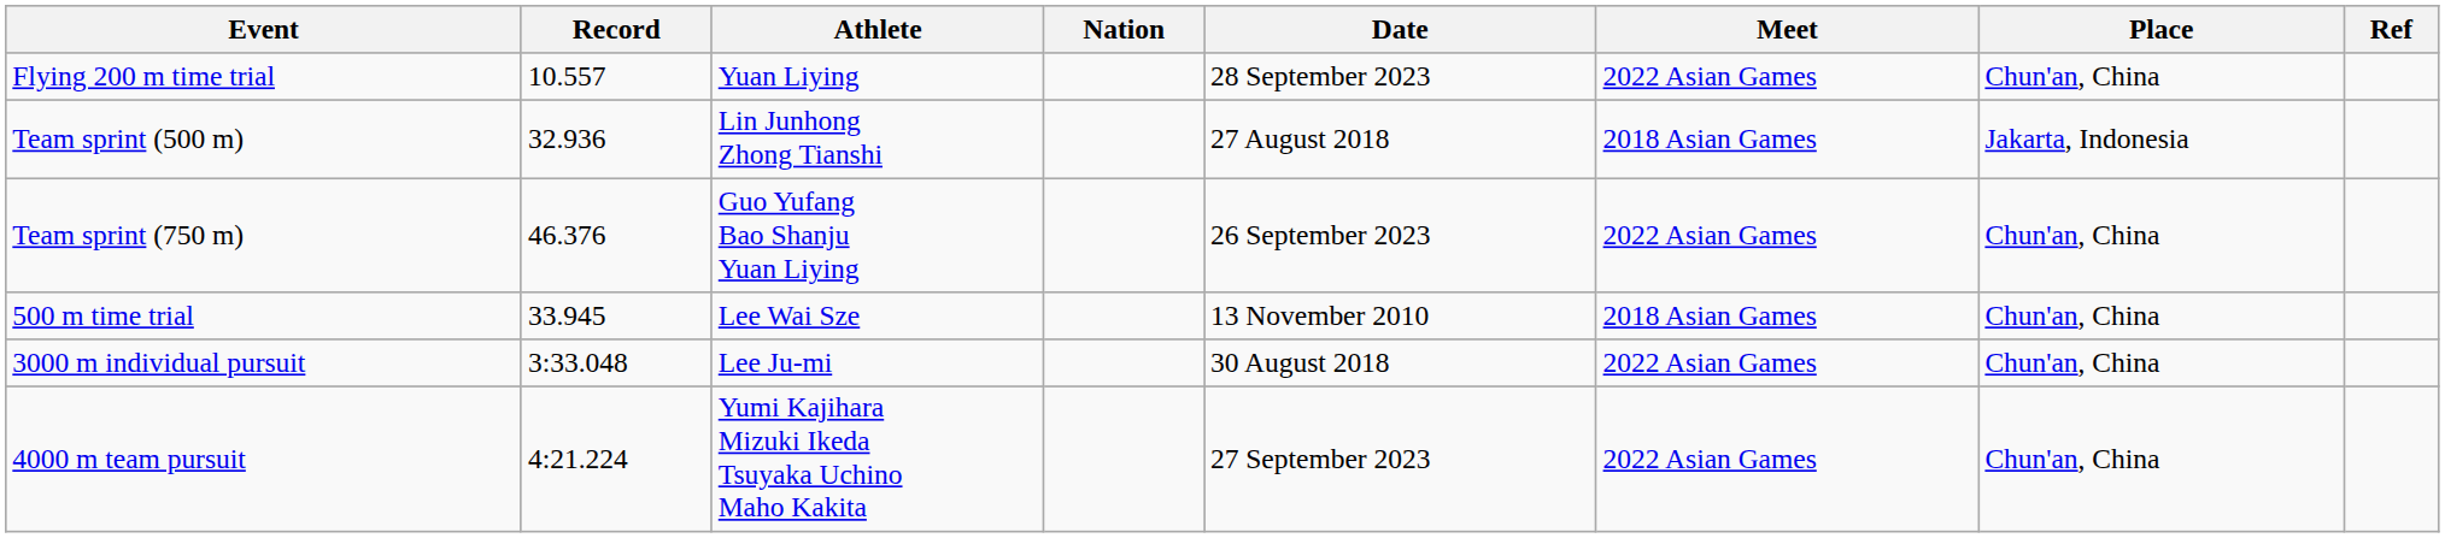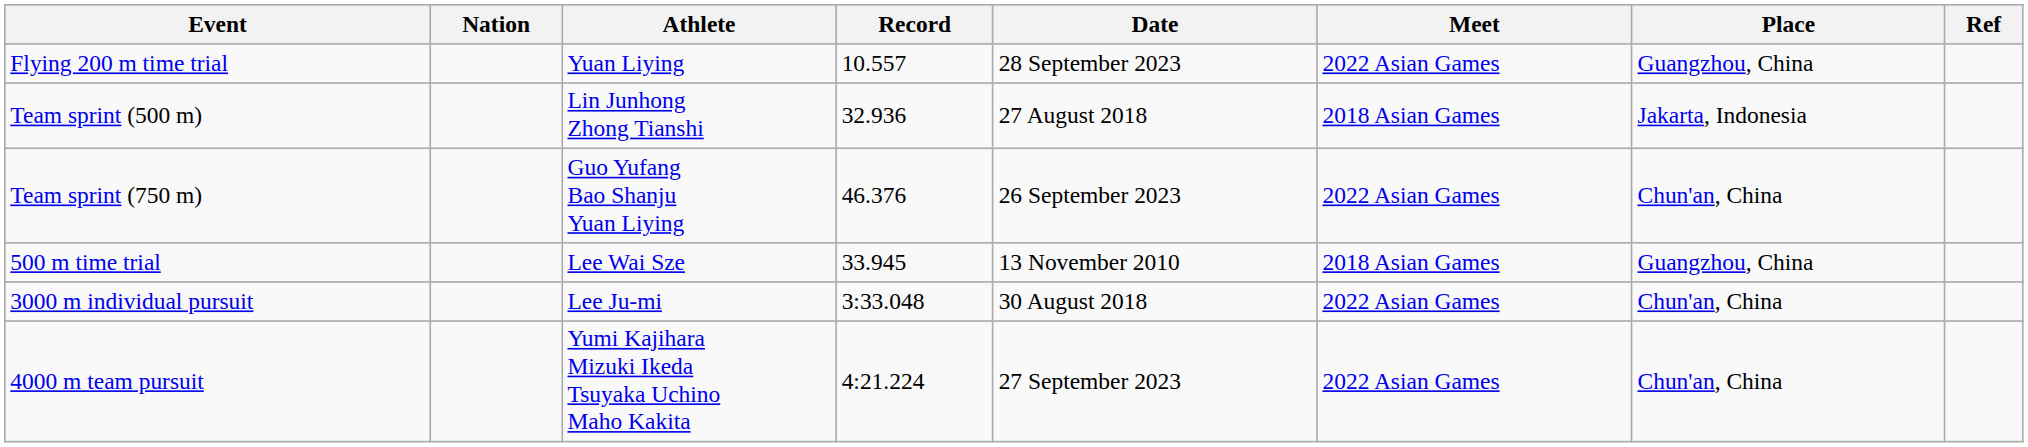 <table class="wikitable" style="font-size:90%; width: 98%;">
 <tr>
 <th>Event</th>
+<th>Nation</th>
+<th>Athlete</th>
 <th>Record</th>
-<th>Athlete</th>
-<th>Nation</th>
 <th>Date</th>
 <th>Meet</th>
 <th>Place</th>
 <th>Ref</th>
 </tr>
 <tr>
 <td><a href='#'>Flying 200 m time trial</a></td>
+<td></td>
+<td><a href='#'>Yuan Liying</a></td>
 <td>10.557</td>
-<td><a href='#'>Yuan Liying</a></td>
-<td></td>
 <td>28 September 2023</td>
 <td><a href='#'>2022 Asian Games</a></td>
-<td><a href='#'>Chun'an</a>, China</td>
+<td><a href='#'>Guangzhou</a>, China</td>
 <td></td>
 </tr>
 <tr>
 <td><a href='#'>Team sprint</a> (500 m)</td>
+<td></td>
+<td><a href='#'>Lin Junhong</a><br><a href='#'>Zhong Tianshi</a></td>
 <td>32.936</td>
-<td><a href='#'>Lin Junhong</a><br><a href='#'>Zhong Tianshi</a></td>
-<td></td>
 <td>27 August 2018</td>
 <td><a href='#'>2018 Asian Games</a></td>
 <td><a href='#'>Jakarta</a>, Indonesia</td>
 <td></td>
 </tr>
 <tr>
 <td><a href='#'>Team sprint</a> (750 m)</td>
+<td></td>
+<td><a href='#'>Guo Yufang</a><br><a href='#'>Bao Shanju</a><br><a href='#'>Yuan Liying</a></td>
 <td>46.376</td>
-<td><a href='#'>Guo Yufang</a><br><a href='#'>Bao Shanju</a><br><a href='#'>Yuan Liying</a></td>
-<td></td>
 <td>26 September 2023</td>
 <td><a href='#'>2022 Asian Games</a></td>
 <td><a href='#'>Chun'an</a>, China</td>
 <td></td>
 </tr>
 <tr>
 <td><a href='#'>500 m time trial</a></td>
+<td></td>
+<td><a href='#'>Lee Wai Sze</a></td>
 <td>33.945</td>
-<td><a href='#'>Lee Wai Sze</a></td>
-<td></td>
 <td>13 November 2010</td>
 <td><a href='#'>2018 Asian Games</a></td>
-<td><a href='#'>Chun'an</a>, China</td>
+<td><a href='#'>Guangzhou</a>, China</td>
 <td></td>
 </tr>
 <tr>
 <td><a href='#'>3000 m individual pursuit</a></td>
+<td></td>
+<td><a href='#'>Lee Ju-mi</a></td>
 <td>3:33.048</td>
-<td><a href='#'>Lee Ju-mi</a></td>
-<td></td>
 <td>30 August 2018</td>
 <td><a href='#'>2022 Asian Games</a></td>
 <td><a href='#'>Chun'an</a>, China</td>
 <td></td>
 </tr>
 <tr>
 <td><a href='#'>4000 m team pursuit</a></td>
+<td></td>
+<td><a href='#'>Yumi Kajihara </a><br><a href='#'>Mizuki Ikeda</a><br><a href='#'>Tsuyaka Uchino</a><br><a href='#'>Maho Kakita</a></td>
 <td>4:21.224</td>
-<td><a href='#'>Yumi Kajihara </a><br><a href='#'>Mizuki Ikeda</a><br><a href='#'>Tsuyaka Uchino</a><br><a href='#'>Maho Kakita</a></td>
-<td></td>
 <td>27 September 2023</td>
 <td><a href='#'>2022 Asian Games</a></td>
 <td><a href='#'>Chun'an</a>, China</td>
 <td></td>
 </tr>
 </table>
